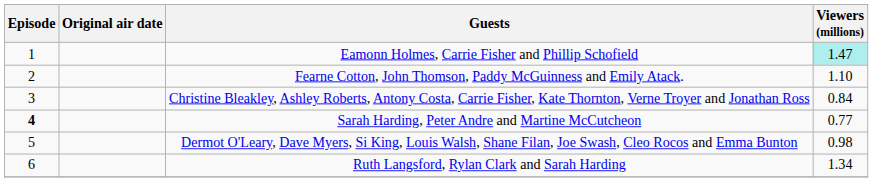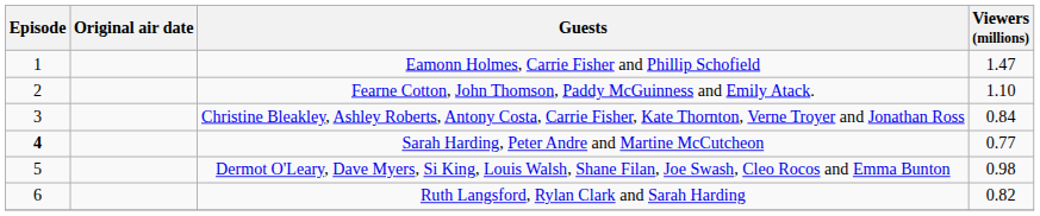 <table class="wikitable" style="text-align:center;">
 <tr>
 <th>Episode</th>
 <th>Original air date</th>
 <th>Guests</th>
 <th>Viewers<br><small>(millions)</small></th>
 </tr>
 <tr>
 <td>1</td>
 <td></td>
 <td><a href='#'>Eamonn Holmes</a>, <a href='#'>Carrie Fisher</a> and <a href='#'>Phillip Schofield</a></td>
-<td style="background: paleturquoise;">1.47</td>
+<td>1.47</td>
 </tr>
 <tr>
 <td>2</td>
 <td></td>
 <td><a href='#'>Fearne Cotton</a>, <a href='#'>John Thomson</a>, <a href='#'>Paddy McGuinness</a> and <a href='#'>Emily Atack</a>.</td>
 <td>1.10</td>
 </tr>
 <tr>
 <td>3</td>
 <td></td>
 <td><a href='#'>Christine Bleakley</a>, <a href='#'>Ashley Roberts</a>, <a href='#'>Antony Costa</a>, <a href='#'>Carrie Fisher</a>, <a href='#'>Kate Thornton</a>, <a href='#'>Verne Troyer</a> and <a href='#'>Jonathan Ross</a></td>
 <td>0.84</td>
 </tr>
 <tr>
 <td><strong>4</strong></td>
 <td></td>
 <td><a href='#'>Sarah Harding</a>, <a href='#'>Peter Andre</a> and <a href='#'>Martine McCutcheon</a></td>
 <td>0.77</td>
 </tr>
 <tr>
 <td>5</td>
 <td></td>
 <td><a href='#'>Dermot O'Leary</a>, <a href='#'>Dave Myers</a>, <a href='#'>Si King</a>, <a href='#'>Louis Walsh</a>, <a href='#'>Shane Filan</a>, <a href='#'>Joe Swash</a>, <a href='#'>Cleo Rocos</a> and <a href='#'>Emma Bunton</a></td>
 <td>0.98</td>
 </tr>
 <tr>
 <td>6</td>
 <td></td>
 <td><a href='#'>Ruth Langsford</a>, <a href='#'>Rylan Clark</a> and <a href='#'>Sarah Harding</a></td>
-<td>1.34</td>
+<td>0.82</td>
 </tr>
 <tr>
 </tr>
 </table>
